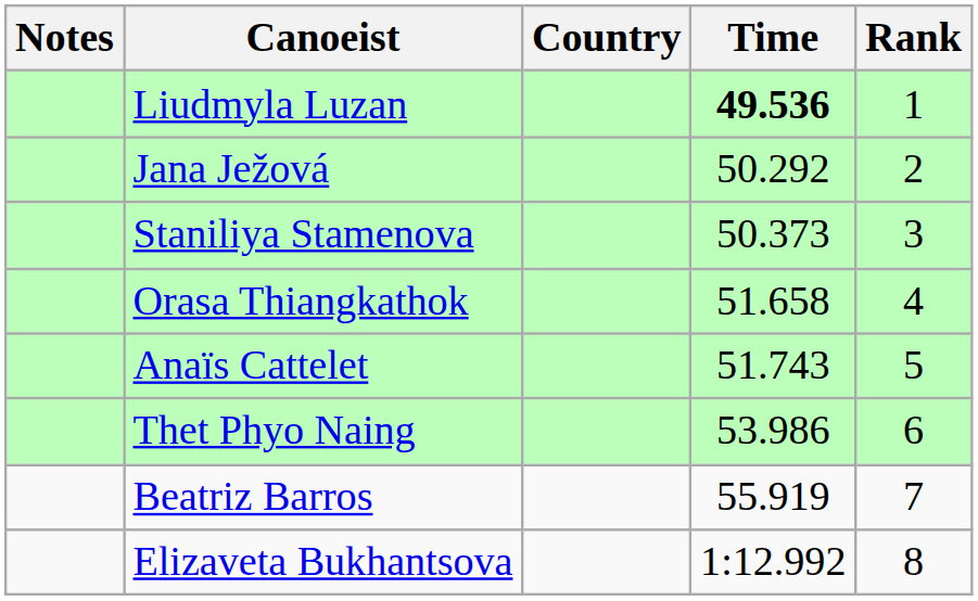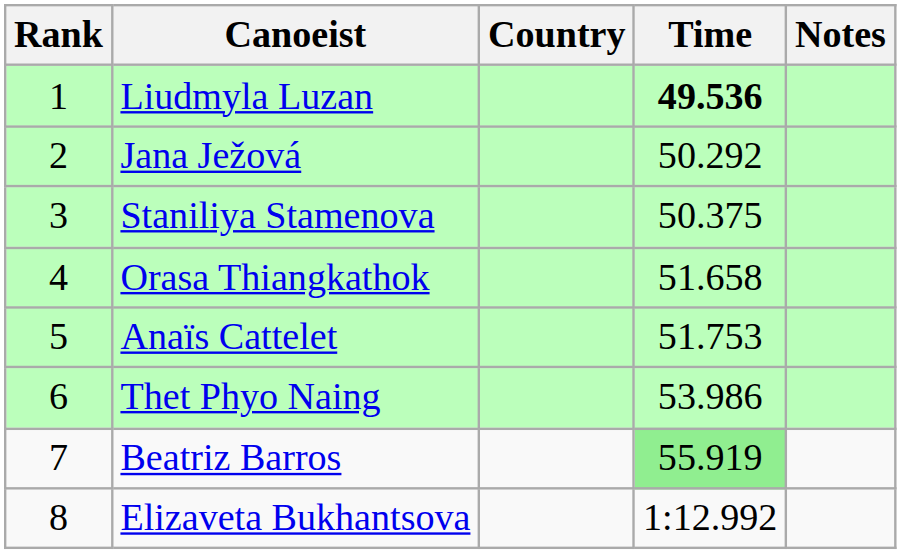 <table class="wikitable" style="text-align:center">
 <tr>
-<th>Notes</th>
+<th>Rank</th>
 <th>Canoeist</th>
 <th>Country</th>
 <th>Time</th>
-<th>Rank</th>
+<th>Notes</th>
 </tr>
 <tr bgcolor=bbffbb>
-<td></td>
+<td>1</td>
 <td align="left"><a href='#'>Liudmyla Luzan</a></td>
 <td align="left"></td>
 <td><strong>49.536</strong></td>
-<td>1</td>
+<td></td>
 </tr>
 <tr bgcolor=bbffbb>
-<td></td>
+<td>2</td>
 <td align="left"><a href='#'>Jana Ježová</a></td>
 <td align="left"></td>
 <td>50.292</td>
-<td>2</td>
+<td></td>
 </tr>
 <tr bgcolor=bbffbb>
-<td></td>
+<td>3</td>
 <td align="left"><a href='#'>Staniliya Stamenova</a></td>
 <td align="left"></td>
-<td>50.373</td>
-<td>3</td>
+<td>50.375</td>
+<td></td>
 </tr>
 <tr bgcolor=bbffbb>
-<td></td>
+<td>4</td>
 <td align="left"><a href='#'>Orasa Thiangkathok</a></td>
 <td align="left"></td>
 <td>51.658</td>
-<td>4</td>
+<td></td>
 </tr>
 <tr bgcolor=bbffbb>
-<td></td>
+<td>5</td>
 <td align="left"><a href='#'>Anaïs Cattelet</a></td>
 <td align="left"></td>
-<td>51.743</td>
-<td>5</td>
+<td>51.753</td>
+<td></td>
 </tr>
 <tr bgcolor=bbffbb>
-<td></td>
+<td>6</td>
 <td align="left"><a href='#'>Thet Phyo Naing</a></td>
 <td align="left"></td>
 <td>53.986</td>
-<td>6</td>
+<td></td>
 </tr>
 <tr>
-<td></td>
+<td>7</td>
 <td align="left"><a href='#'>Beatriz Barros</a></td>
 <td align="left"></td>
-<td>55.919</td>
-<td>7</td>
+<td style="background: lightgreen;">55.919</td>
+<td></td>
 </tr>
 <tr>
-<td></td>
+<td>8</td>
 <td align="left"><a href='#'>Elizaveta Bukhantsova</a></td>
 <td align="left"></td>
 <td>1:12.992</td>
-<td>8</td>
+<td></td>
 </tr>
 </table>
